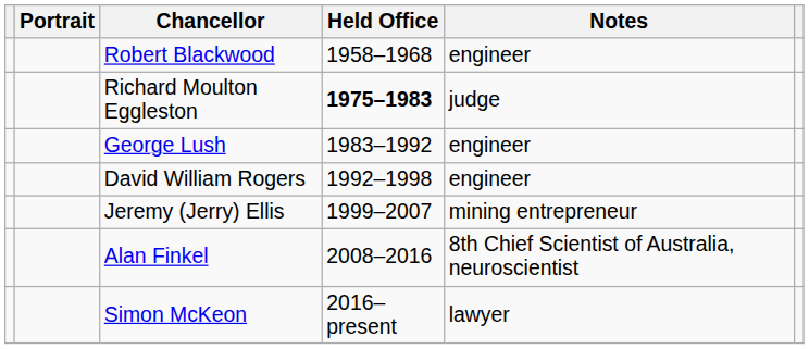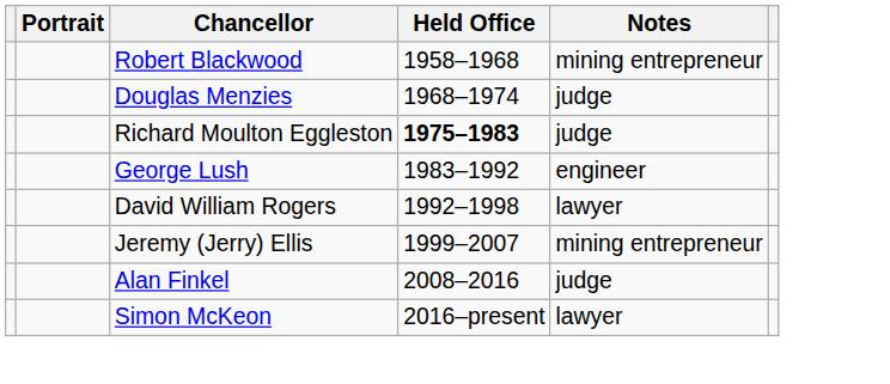 <table class="wikitable">
 <tr>
 <th></th>
 <th>Portrait</th>
 <th>Chancellor</th>
 <th>Held Office</th>
 <th>Notes</th>
 <th></th>
 </tr>
 <tr>
 <td></td>
 <td></td>
 <td><a href='#'>Robert Blackwood</a></td>
 <td>1958–1968</td>
-<td>engineer</td>
+<td>mining entrepreneur</td>
+<td></td>
+</tr>
+<tr>
+<td></td>
+<td></td>
+<td><a href='#'>Douglas Menzies</a></td>
+<td>1968–1974</td>
+<td>judge</td>
 <td></td>
 </tr>
 <tr>
 <td></td>
 <td></td>
 <td>Richard Moulton Eggleston</td>
 <td><strong>1975–1983</strong></td>
 <td>judge</td>
 <td></td>
 </tr>
 <tr>
 <td></td>
 <td></td>
 <td><a href='#'>George Lush</a></td>
 <td>1983–1992</td>
 <td>engineer</td>
 <td></td>
 </tr>
 <tr>
 <td></td>
 <td></td>
 <td>David William Rogers</td>
 <td>1992–1998</td>
-<td>engineer</td>
+<td>lawyer</td>
 <td></td>
 </tr>
 <tr>
 <td></td>
 <td></td>
 <td>Jeremy (Jerry) Ellis</td>
 <td>1999–2007</td>
 <td>mining entrepreneur</td>
 <td></td>
 </tr>
 <tr>
 <td></td>
 <td></td>
 <td><a href='#'>Alan Finkel</a></td>
 <td>2008–2016</td>
-<td>8th Chief Scientist of Australia, neuroscientist</td>
+<td>judge</td>
 <td></td>
 </tr>
 <tr>
 <td></td>
 <td></td>
 <td><a href='#'>Simon McKeon</a></td>
 <td>2016–present</td>
 <td>lawyer</td>
 <td></td>
 </tr>
 </table>
